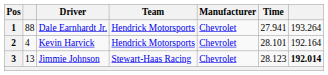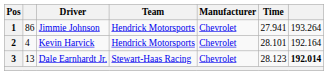 <table class="wikitable" style="font-size:95%">
 <tr>
 <th>Pos</th>
 <th></th>
 <th>Driver</th>
 <th>Team</th>
 <th>Manufacturer</th>
 <th>Time</th>
 <th></th>
 </tr>
 <tr>
 <th>1</th>
-<td>88</td>
-<td><a href='#'>Dale Earnhardt Jr.</a></td>
+<td>86</td>
+<td><a href='#'>Jimmie Johnson</a></td>
 <td><a href='#'>Hendrick Motorsports</a></td>
 <td><a href='#'>Chevrolet</a></td>
 <td>27.941</td>
 <td>193.264</td>
 </tr>
 <tr>
 <th>2</th>
 <td>4</td>
 <td><a href='#'>Kevin Harvick</a></td>
 <td><a href='#'>Hendrick Motorsports</a></td>
 <td><a href='#'>Chevrolet</a></td>
 <td>28.101</td>
 <td>192.164</td>
 </tr>
 <tr>
 <th>3</th>
 <td>13</td>
-<td><a href='#'>Jimmie Johnson</a></td>
+<td><a href='#'>Dale Earnhardt Jr.</a></td>
 <td><a href='#'>Stewart-Haas Racing</a></td>
 <td><a href='#'>Chevrolet</a></td>
 <td>28.123</td>
 <td><strong>192.014</strong></td>
 </tr>
 <tr>
 <th colspan="7"></th>
 </tr>
 </table>
